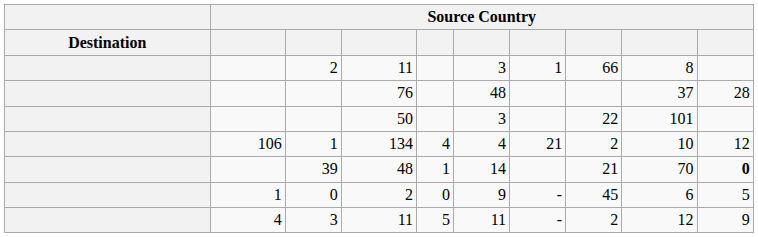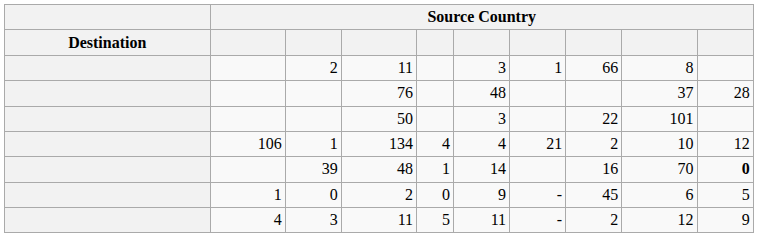 <table class="wikitable" style="text-align: right; width: 750px; height: 200px;">
 <tr>
 <th></th>
 <th colspan="9" scope="col">Source Country</th>
 </tr>
 <tr>
 <th scope="col">Destination</th>
 <th scope="col"></th>
 <th scope="col"></th>
 <th scope="col"></th>
 <th scope="col"></th>
 <th scope="col"></th>
 <th scope="col"></th>
 <th scope="col"></th>
 <th scope="col"></th>
 <th scope="col"></th>
 </tr>
 <tr>
 <th scope="row"></th>
 <td></td>
 <td>2</td>
 <td>11</td>
 <td></td>
 <td>3</td>
 <td>1</td>
 <td>66</td>
 <td>8</td>
 <td></td>
 </tr>
 <tr>
 <th scope="row"></th>
 <td></td>
 <td></td>
 <td>76</td>
 <td></td>
 <td>48</td>
 <td></td>
 <td></td>
 <td>37</td>
 <td>28</td>
 </tr>
 <tr>
 <th scope="row"></th>
 <td></td>
 <td></td>
 <td>50</td>
 <td></td>
 <td>3</td>
 <td></td>
 <td>22</td>
 <td>101</td>
 <td></td>
 </tr>
 <tr>
 <th scope="row"></th>
 <td>106</td>
 <td>1</td>
 <td>134</td>
 <td>4</td>
 <td>4</td>
 <td>21</td>
 <td>2</td>
 <td>10</td>
 <td>12</td>
 </tr>
 <tr>
 <th scope="row"></th>
 <td></td>
 <td>39</td>
 <td>48</td>
 <td>1</td>
 <td>14</td>
 <td></td>
-<td>21</td>
+<td>16</td>
 <td>70</td>
 <td><strong>0</strong></td>
 </tr>
 <tr>
 <th scope="row"></th>
 <td>1</td>
 <td>0</td>
 <td>2</td>
 <td>0</td>
 <td>9</td>
 <td>-</td>
 <td>45</td>
 <td>6</td>
 <td>5</td>
 </tr>
 <tr>
 <th scope="row"></th>
 <td>4</td>
 <td>3</td>
 <td>11</td>
 <td>5</td>
 <td>11</td>
 <td>-</td>
 <td>2</td>
 <td>12</td>
 <td>9</td>
 </tr>
 </table>
